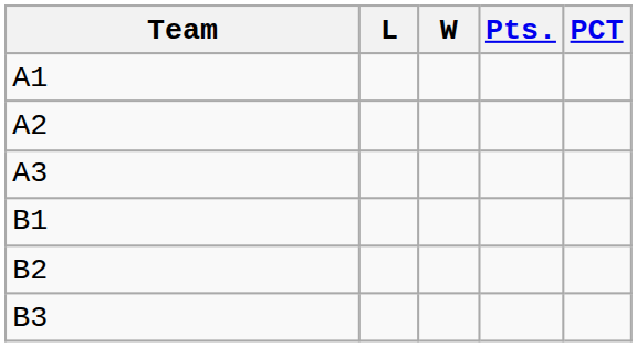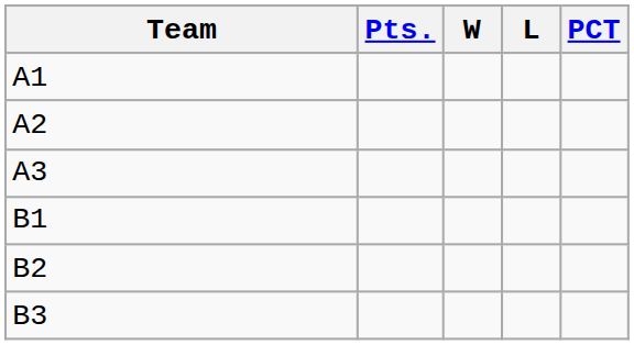 <table class=wikitable>
 <tr align=center>
 <th width=150px>Team</th>
+<th width=30px><a href='#'>Pts.</a></th>
+<th width=20px>W</th>
 <th width=20px>L</th>
-<th width=20px>W</th>
-<th width=30px><a href='#'>Pts.</a></th>
 <th><a href='#'>PCT</a></th>
 </tr>
 <tr align=center>
 <td align=left>A1</td>
 <td></td>
 <td></td>
 <td></td>
 <td></td>
 </tr>
 <tr align=center>
 <td align=left>A2</td>
 <td></td>
 <td></td>
 <td></td>
 <td></td>
 </tr>
 <tr align=center>
 <td align=left>A3</td>
 <td></td>
 <td></td>
 <td></td>
 <td></td>
 </tr>
 <tr align=center>
 <td align=left>B1</td>
 <td></td>
 <td></td>
 <td></td>
 <td></td>
 </tr>
 <tr align=center>
 <td align=left>B2</td>
 <td></td>
 <td></td>
 <td></td>
 <td></td>
 </tr>
 <tr align=center>
 <td align=left>B3</td>
 <td></td>
 <td></td>
 <td></td>
 <td></td>
 </tr>
 </table>
